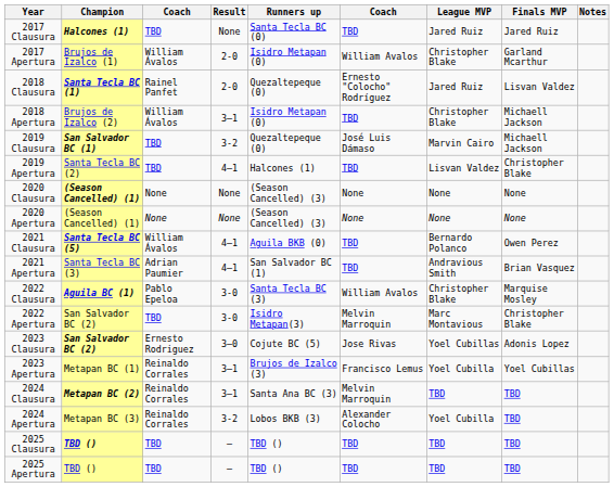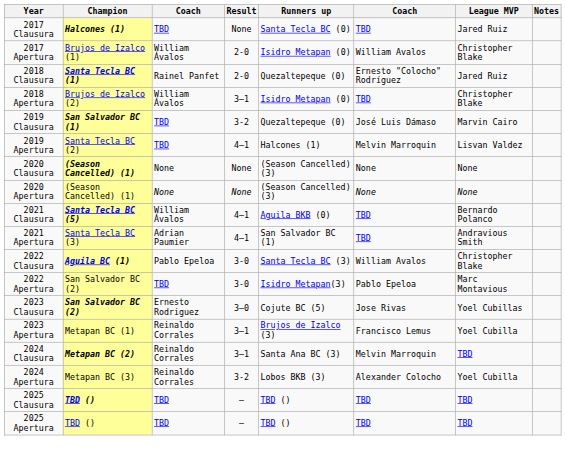 <table class="wikitable sortable">
 <tr>
 <th>Year</th>
 <th>Champion</th>
 <th>Coach</th>
 <th class="unsortable">Result</th>
 <th>Runners up</th>
 <th>Coach</th>
 <th>League MVP</th>
-<th>Finals MVP</th>
 <th>Notes</th>
 </tr>
 <tr>
 <td align="center">2017 Clausura</td>
 <td style="background:#FFFF99"><strong><em>Halcones<em> (1)<strong></td>
 <td><a href='#'>TBD</a></td>
 <td align=center></em>None<em></td>
 <td><a href='#'>Santa Tecla BC</a> (0)</td>
 <td><a href='#'>TBD</a></td>
-<td>  Jared Ruiz</td>
 <td>  Jared Ruiz</td>
 <td align="center"></td>
 </tr>
 <tr>
 <td align="center">2017 Apertura</td>
 <td style="background:#FFFF99"></em></strong><a href='#'>Brujos de Izalco</a> </em> (1)</strong></td>
 <td> William Ávalos</td>
 <td align=center>2-0</td>
 <td><a href='#'>Isidro Metapan</a> (0)</td>
 <td>William Avalos</td>
 <td> Christopher Blake</td>
-<td> Garland Mcarthur</td>
 <td align="center"></td>
 </tr>
 <tr>
 <td align="center">2018 Clausura</td>
 <td style="background:#FFFF99"><strong><em><a href='#'>Santa Tecla BC</a><em> (1)<strong></td>
 <td> Rainel Panfet</td>
 <td align=center>2-0</td>
 <td>Quezaltepeque (0)</td>
 <td> Ernesto "Colocho" Rodríguez</td>
 <td>  Jared Ruiz</td>
-<td> Lisvan Valdez</td>
 <td align="center"></td>
 </tr>
 <tr>
 <td align="center">2018 Apertura</td>
 <td style="background:#FFFF99"></em></strong><a href='#'>Brujos de Izalco</a></em> (2)</strong></td>
 <td> William Ávalos</td>
 <td align=center>3–1</td>
 <td><a href='#'>Isidro Metapan</a> (0)</td>
 <td><a href='#'>TBD</a></td>
 <td> Christopher Blake</td>
-<td> Michaell Jackson</td>
 <td align="center"></td>
 </tr>
 <tr>
 <td align="center">2019 Clausura</td>
 <td style="background:#FFFF99"><strong><em>San Salvador BC<em> (1)<strong></td>
 <td><a href='#'>TBD</a></td>
 <td align=center>3-2</td>
 <td>Quezaltepeque (0)</td>
 <td>  José Luis Dámaso</td>
 <td> Marvin Cairo</td>
-<td> Michaell Jackson</td>
 <td align="center"></td>
 </tr>
 <tr>
 <td align="center">2019 Apertura</td>
 <td style="background:#FFFF99"></em></strong><a href='#'>Santa Tecla BC</a></em> (2)</strong></td>
 <td><a href='#'>TBD</a></td>
 <td align=center>4–1</td>
 <td>Halcones (1)</td>
-<td><a href='#'>TBD</a></td>
+<td> Melvin Marroquin</td>
 <td> Lisvan Valdez</td>
-<td> Christopher Blake</td>
 <td align="center"></td>
 </tr>
 <tr>
 <td align="center">2020 Clausura</td>
 <td style="background:#FFFF99"><strong><em>(Season Cancelled)<em> (1)<strong></td>
 <td></em>None<em></td>
 <td align=center></em>None<em></td>
 <td>(Season Cancelled) (3)</td>
-<td></em>None<em></td>
 <td></em>None<em></td>
 <td></em>None<em></td>
 <td align="center"></td>
 </tr>
 <tr>
 <td align="center">2020 Apertura</td>
 <td style="background:#FFFF99"></em></strong>(Season Cancelled)</em> (1)</strong></td>
 <td><em>None</em></td>
 <td align=center><em>None</em></td>
 <td>(Season Cancelled) (3)</td>
 <td><em>None</em></td>
 <td><em>None</em></td>
-<td><em>None</em></td>
 <td align="center"></td>
 </tr>
 <tr>
 <td align="center">2021 Clausura</td>
 <td style="background:#FFFF99"><strong><em><a href='#'>Santa Tecla BC</a><em> (5)<strong></td>
 <td> William Ávalos</td>
 <td align=center>4–1</td>
 <td><a href='#'>Aguila BKB</a> (0)</td>
 <td><a href='#'>TBD</a></td>
 <td> Bernardo Polanco</td>
-<td>  Owen Perez</td>
 <td align="center"></td>
 </tr>
 <tr>
 <td align="center">2021 Apertura</td>
 <td style="background:#FFFF99"></em></strong><a href='#'>Santa Tecla BC</a></em> (3)</strong></td>
 <td> Adrian Paumier</td>
 <td align=center>4–1</td>
 <td>San Salvador BC (1)</td>
 <td><a href='#'>TBD</a></td>
 <td> Andravious Smith</td>
-<td> Brian Vasquez</td>
 <td align="center"></td>
 </tr>
 <tr>
 <td align="center">2022 Clausura</td>
 <td style="background:#FFFF99"><strong><em><a href='#'>Aguila BC</a><em> (1)<strong></td>
 <td> Pablo Epeloa</td>
 <td align=center>3-0</td>
 <td><a href='#'>Santa Tecla BC</a> (3)</td>
 <td> William Avalos</td>
 <td> Christopher Blake</td>
-<td> Marquise Mosley</td>
 <td align="center"></td>
 </tr>
 <tr>
 <td align="center">2022 Apertura</td>
 <td style="background:#FFFF99"></em></strong>San Salvador BC</em> (2)</strong></td>
 <td><a href='#'>TBD</a></td>
 <td align=center>3-0</td>
 <td><a href='#'>Isidro Metapan</a>(3)</td>
-<td> Melvin Marroquin</td>
+<td> Pablo Epeloa</td>
 <td> Marc Montavious</td>
-<td> Christopher Blake</td>
 <td align="center"></td>
 </tr>
 <tr>
 <td align="center">2023 Clausura</td>
 <td style="background:#FFFF99"><strong><em>San Salvador BC<em> (2)<strong></td>
 <td> Ernesto Rodriguez</td>
 <td align=center>3–0</td>
 <td>Cojute BC (5)</td>
 <td> Jose Rivas</td>
 <td> Yoel Cubillas</td>
-<td> Adonis Lopez</td>
 <td align="center"></td>
 </tr>
 <tr>
 <td align="center">2023 Apertura</td>
 <td style="background:#FFFF99"></em></strong>Metapan BC</em> (1)</strong></td>
 <td> Reinaldo Corrales</td>
 <td align=center>3–1</td>
 <td><a href='#'>Brujos de Izalco</a> (3)</td>
 <td> Francisco Lemus</td>
 <td> Yoel Cubilla</td>
-<td> Yoel Cubillas</td>
 <td align="center"></td>
 </tr>
 <tr>
 <td align="center">2024 Clausura</td>
 <td style="background:#FFFF99"><strong><em>Metapan BC<em> (2)<strong></td>
 <td> Reinaldo Corrales</td>
 <td align=center>3–1</td>
 <td>Santa Ana BC (3)</td>
 <td> Melvin Marroquin</td>
-<td><a href='#'>TBD</a></td>
 <td><a href='#'>TBD</a></td>
 <td align="center"></td>
 </tr>
 <tr>
 <td align="center">2024 Apertura</td>
 <td style="background:#FFFF99"></em></strong>Metapan BC</em> (3)</strong></td>
 <td> Reinaldo Corrales</td>
 <td align=center>3-2</td>
 <td>Lobos BKB (3)</td>
 <td> Alexander Colocho</td>
 <td> Yoel Cubilla</td>
-<td><a href='#'>TBD</a></td>
 <td align="center"></td>
 </tr>
 <tr>
 <td align="center">2025 Clausura</td>
 <td style="background:#FFFF99"><strong><em><a href='#'>TBD</a><em> ()<strong></td>
 <td><a href='#'>TBD</a></td>
 <td align=center>–</td>
 <td><a href='#'>TBD</a> ()</td>
-<td><a href='#'>TBD</a></td>
 <td><a href='#'>TBD</a></td>
 <td><a href='#'>TBD</a></td>
 <td align="center"></td>
 </tr>
 <tr>
 <td align="center">2025 Apertura</td>
 <td style="background:#FFFF99"></em></strong><a href='#'>TBD</a></em> ()</strong></td>
 <td><a href='#'>TBD</a></td>
 <td align=center>–</td>
 <td><a href='#'>TBD</a> ()</td>
 <td><a href='#'>TBD</a></td>
 <td><a href='#'>TBD</a></td>
-<td><a href='#'>TBD</a></td>
 <td align="center"></td>
 </tr>
 </table>
